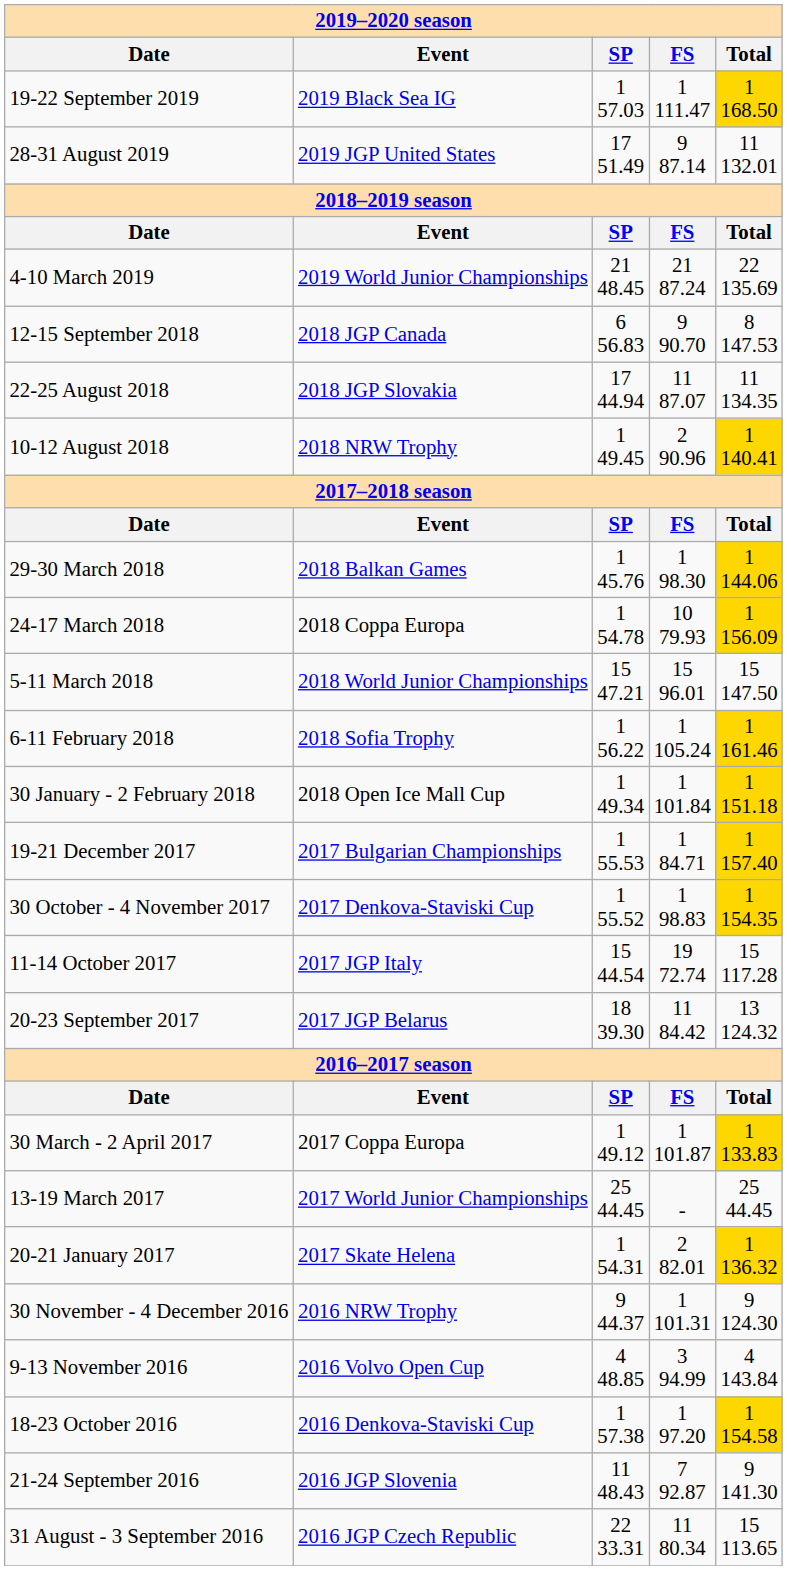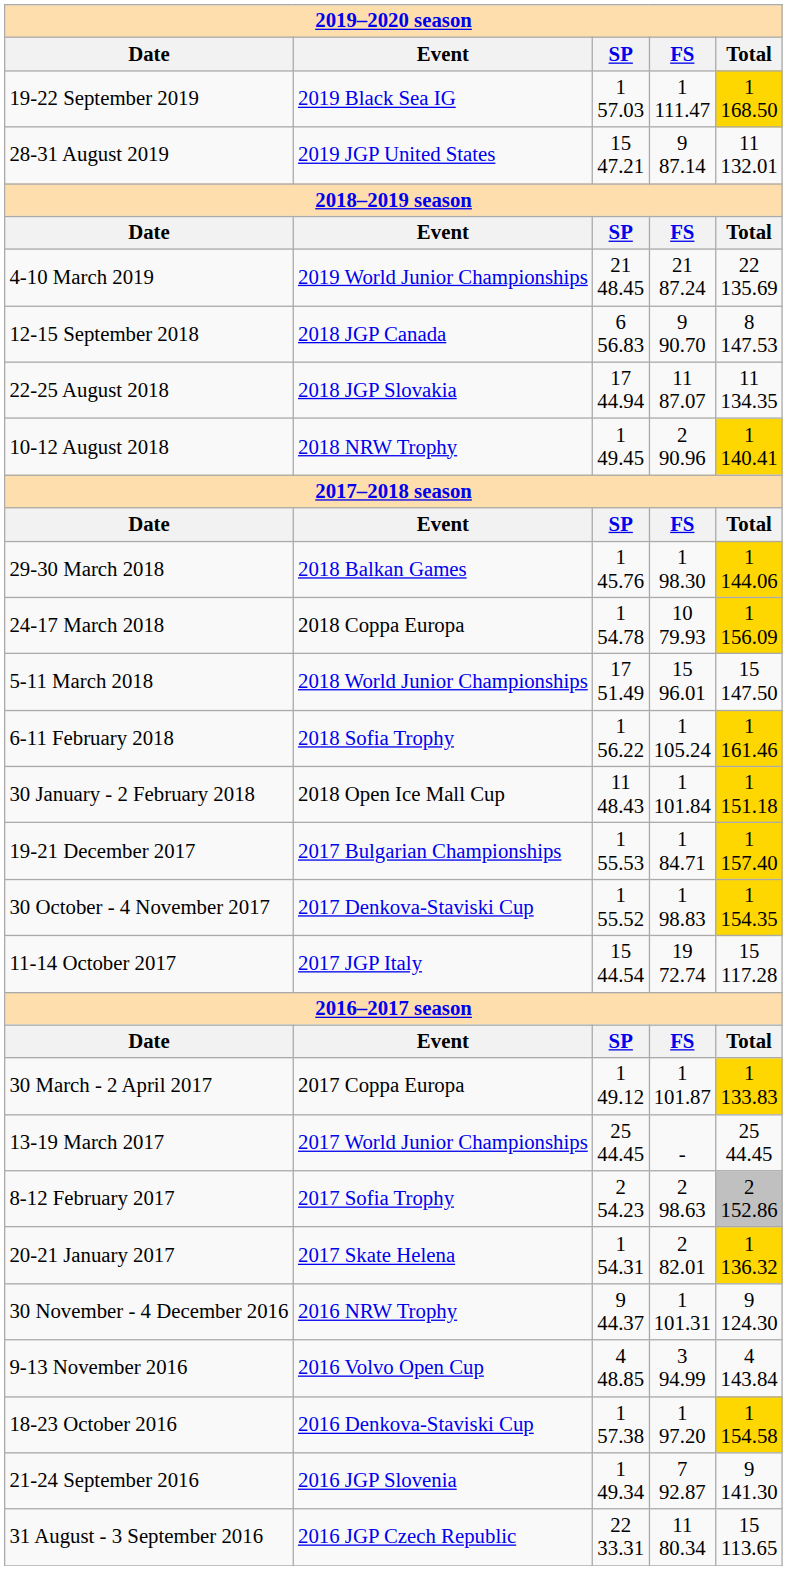 <table class="wikitable">
 <tr>
 <td style="background-color: #ffdead; " colspan=5 align=center><a href='#'><strong>2019–2020 season</strong></a></td>
 </tr>
 <tr>
 <th>Date</th>
 <th>Event</th>
 <th><a href='#'>SP</a></th>
 <th><a href='#'>FS</a></th>
 <th>Total</th>
 </tr>
 <tr>
 <td>19-22 September 2019</td>
 <td><a href='#'>2019 Black Sea IG</a></td>
 <td align=center>1 <br> 57.03</td>
 <td align=center>1 <br> 111.47</td>
 <td align=center bgcolor=gold>1 <br> 168.50</td>
 </tr>
 <tr>
 <td>28-31 August 2019</td>
 <td><a href='#'>2019 JGP United States</a></td>
-<td align=center>17 <br> 51.49</td>
+<td align=center>15 <br> 47.21</td>
 <td align=center>9 <br> 87.14</td>
 <td align=center>11 <br> 132.01</td>
 </tr>
 <tr>
 <td style="background-color: #ffdead; " colspan=5 align=center><a href='#'><strong>2018–2019 season</strong></a></td>
 </tr>
 <tr>
 <th>Date</th>
 <th>Event</th>
 <th><a href='#'>SP</a></th>
 <th><a href='#'>FS</a></th>
 <th>Total</th>
 </tr>
 <tr>
 <td>4-10 March 2019</td>
 <td><a href='#'>2019 World Junior Championships</a></td>
 <td align=center>21 <br> 48.45</td>
 <td align=center>21 <br> 87.24</td>
 <td align=center>22 <br> 135.69</td>
 </tr>
 <tr>
 <td>12-15 September 2018</td>
 <td><a href='#'>2018 JGP Canada</a></td>
 <td align=center>6 <br> 56.83</td>
 <td align=center>9 <br> 90.70</td>
 <td align=center>8 <br> 147.53</td>
 </tr>
 <tr>
 <td>22-25 August 2018</td>
 <td><a href='#'>2018 JGP Slovakia</a></td>
 <td align=center>17 <br> 44.94</td>
 <td align=center>11 <br> 87.07</td>
 <td align=center>11 <br> 134.35</td>
 </tr>
 <tr>
 <td>10-12 August 2018</td>
 <td><a href='#'>2018 NRW Trophy</a></td>
 <td align=center>1 <br> 49.45</td>
 <td align=center>2 <br> 90.96</td>
 <td align=center bgcolor=gold>1 <br> 140.41</td>
 </tr>
 <tr>
 <td style="background-color: #ffdead; " colspan=5 align=center><a href='#'><strong>2017–2018 season</strong></a></td>
 </tr>
 <tr>
 <th>Date</th>
 <th>Event</th>
 <th><a href='#'>SP</a></th>
 <th><a href='#'>FS</a></th>
 <th>Total</th>
 </tr>
 <tr>
 <td>29-30 March 2018</td>
 <td><a href='#'>2018 Balkan Games</a></td>
 <td align=center>1 <br> 45.76</td>
 <td align=center>1 <br> 98.30</td>
 <td align=center bgcolor=gold>1 <br> 144.06</td>
 </tr>
 <tr>
 <td>24-17 March 2018</td>
 <td>2018 Coppa Europa</td>
 <td align=center>1 <br> 54.78</td>
 <td align=center>10 <br> 79.93</td>
 <td align=center bgcolor=gold>1 <br> 156.09</td>
 </tr>
 <tr>
 <td>5-11 March 2018</td>
 <td><a href='#'>2018 World Junior Championships</a></td>
-<td align=center>15 <br> 47.21</td>
+<td align=center>17 <br> 51.49</td>
 <td align=center>15 <br> 96.01</td>
 <td align=center>15 <br> 147.50</td>
 </tr>
 <tr>
 <td>6-11 February 2018</td>
 <td><a href='#'>2018 Sofia Trophy</a></td>
 <td align=center>1 <br> 56.22</td>
 <td align=center>1 <br> 105.24</td>
 <td align=center bgcolor=gold>1 <br> 161.46</td>
 </tr>
 <tr>
 <td>30 January - 2 February 2018</td>
 <td>2018 Open Ice Mall Cup</td>
-<td align=center>1 <br> 49.34</td>
+<td align=center>11 <br> 48.43</td>
 <td align=center>1 <br> 101.84</td>
 <td align=center bgcolor=gold>1 <br> 151.18</td>
 </tr>
 <tr>
 <td>19-21 December 2017</td>
 <td><a href='#'>2017 Bulgarian Championships</a></td>
 <td align=center>1 <br> 55.53</td>
 <td align=center>1 <br> 84.71</td>
 <td align=center bgcolor=gold>1 <br> 157.40</td>
 </tr>
 <tr>
 <td>30 October - 4 November 2017</td>
 <td><a href='#'>2017 Denkova-Staviski Cup</a></td>
 <td align=center>1 <br> 55.52</td>
 <td align=center>1 <br> 98.83</td>
 <td align=center bgcolor=gold>1 <br> 154.35</td>
 </tr>
 <tr>
 <td>11-14 October 2017</td>
 <td><a href='#'>2017 JGP Italy</a></td>
 <td align=center>15 <br> 44.54</td>
 <td align=center>19 <br> 72.74</td>
 <td align=center>15 <br> 117.28</td>
 </tr>
 <tr>
-<td>20-23 September 2017</td>
-<td><a href='#'>2017 JGP Belarus</a></td>
-<td align=center>18 <br> 39.30</td>
-<td align=center>11 <br> 84.42</td>
-<td align=center>13 <br> 124.32</td>
-</tr>
-<tr>
 <td style="background-color: #ffdead; " colspan=5 align=center><a href='#'><strong>2016–2017 season</strong></a></td>
 </tr>
 <tr>
 <th>Date</th>
 <th>Event</th>
 <th><a href='#'>SP</a></th>
 <th><a href='#'>FS</a></th>
 <th>Total</th>
 </tr>
 <tr>
 <td>30 March - 2 April 2017</td>
 <td>2017 Coppa Europa</td>
 <td align=center>1 <br> 49.12</td>
 <td align=center>1 <br> 101.87</td>
 <td align=center bgcolor=gold>1 <br> 133.83</td>
 </tr>
 <tr>
 <td>13-19 March 2017</td>
 <td><a href='#'>2017 World Junior Championships</a></td>
 <td align=center>25 <br> 44.45</td>
 <td align=center><br> -</td>
 <td align=center>25 <br> 44.45</td>
+</tr>
+<tr>
+<td>8-12 February 2017</td>
+<td><a href='#'>2017 Sofia Trophy</a></td>
+<td align=center>2 <br> 54.23</td>
+<td align=center>2 <br> 98.63</td>
+<td align=center bgcolor=silver>2 <br> 152.86</td>
 </tr>
 <tr>
 <td>20-21 January 2017</td>
 <td><a href='#'>2017 Skate Helena</a></td>
 <td align=center>1 <br> 54.31</td>
 <td align=center>2 <br> 82.01</td>
 <td align=center bgcolor=gold>1 <br> 136.32</td>
 </tr>
 <tr>
 <td>30 November - 4 December 2016</td>
 <td><a href='#'>2016 NRW Trophy</a></td>
 <td align=center>9 <br> 44.37</td>
 <td align=center>1 <br> 101.31</td>
 <td align=center>9 <br> 124.30</td>
 </tr>
 <tr>
 <td>9-13 November 2016</td>
 <td><a href='#'>2016 Volvo Open Cup</a></td>
 <td align=center>4 <br> 48.85</td>
 <td align=center>3 <br> 94.99</td>
 <td align=center>4 <br> 143.84</td>
 </tr>
 <tr>
 <td>18-23 October 2016</td>
 <td><a href='#'>2016 Denkova-Staviski Cup</a></td>
 <td align=center>1 <br> 57.38</td>
 <td align=center>1 <br> 97.20</td>
 <td align=center bgcolor=gold>1 <br> 154.58</td>
 </tr>
 <tr>
 <td>21-24 September 2016</td>
 <td><a href='#'>2016 JGP Slovenia</a></td>
-<td align=center>11 <br> 48.43</td>
+<td align=center>1 <br> 49.34</td>
 <td align=center>7 <br> 92.87</td>
 <td align=center>9 <br> 141.30</td>
 </tr>
 <tr>
 <td>31 August - 3 September 2016</td>
 <td><a href='#'>2016 JGP Czech Republic</a></td>
 <td align=center>22 <br> 33.31</td>
 <td align=center>11 <br> 80.34</td>
 <td align=center>15 <br> 113.65</td>
 </tr>
 </table>
